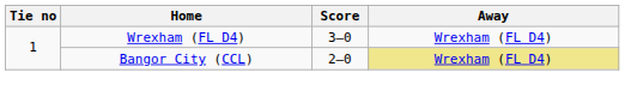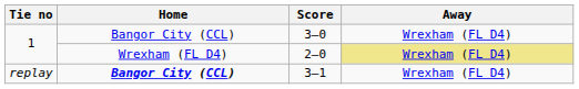 <table class="wikitable" style="text-align:center">
 <tr>
 <th width=50>Tie no</th>
 <th width=250>Home</th>
 <th width=50>Score</th>
 <th width=250>Away</th>
 </tr>
 <tr>
 <td rowspan=2>1</td>
-<td><a href='#'>Wrexham</a> (<a href='#'>FL D4</a>)</td>
+<td><a href='#'>Bangor City</a> (<a href='#'>CCL</a>)</td>
 <td>3–0</td>
 <td><a href='#'>Wrexham</a> (<a href='#'>FL D4</a>)</td>
 </tr>
 <tr>
-<td><a href='#'>Bangor City</a> (<a href='#'>CCL</a>)</td>
+<td><a href='#'>Wrexham</a> (<a href='#'>FL D4</a>)</td>
 <td>2–0</td>
 <td style="background: khaki;"><a href='#'>Wrexham</a> (<a href='#'>FL D4</a>)</td>
 </tr>
+<tr>
+<td><em>replay</em></td>
+<td><strong><em><a href='#'>Bangor City</a><strong> (<a href='#'>CCL</a>)<em></td>
+<td></em>3–1<em></td>
+<td></em><a href='#'>Wrexham</a> (<a href='#'>FL D4</a>)<em></td>
+</tr>
 </table>
